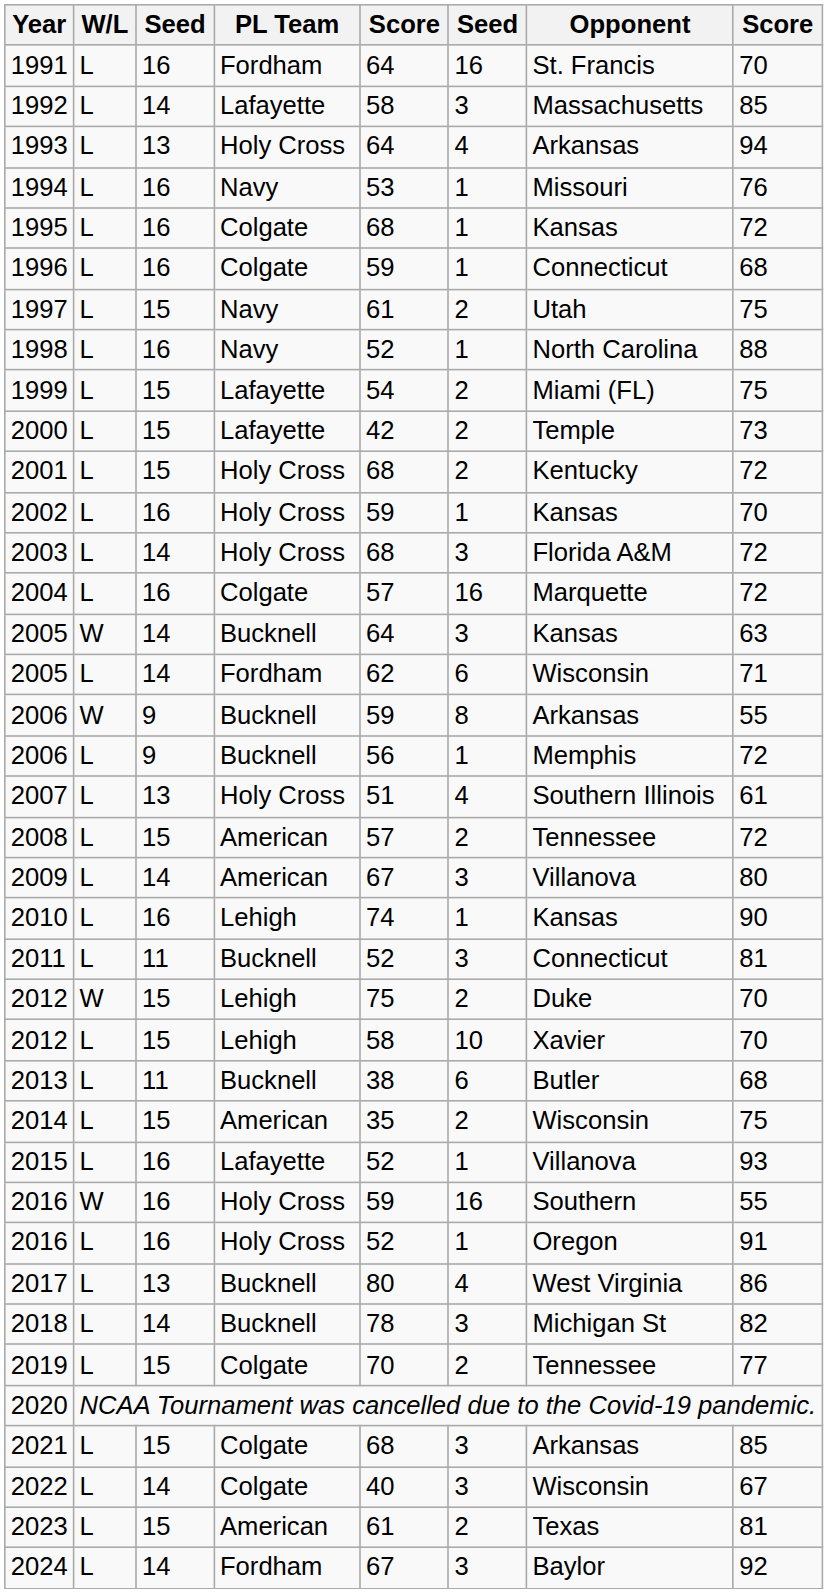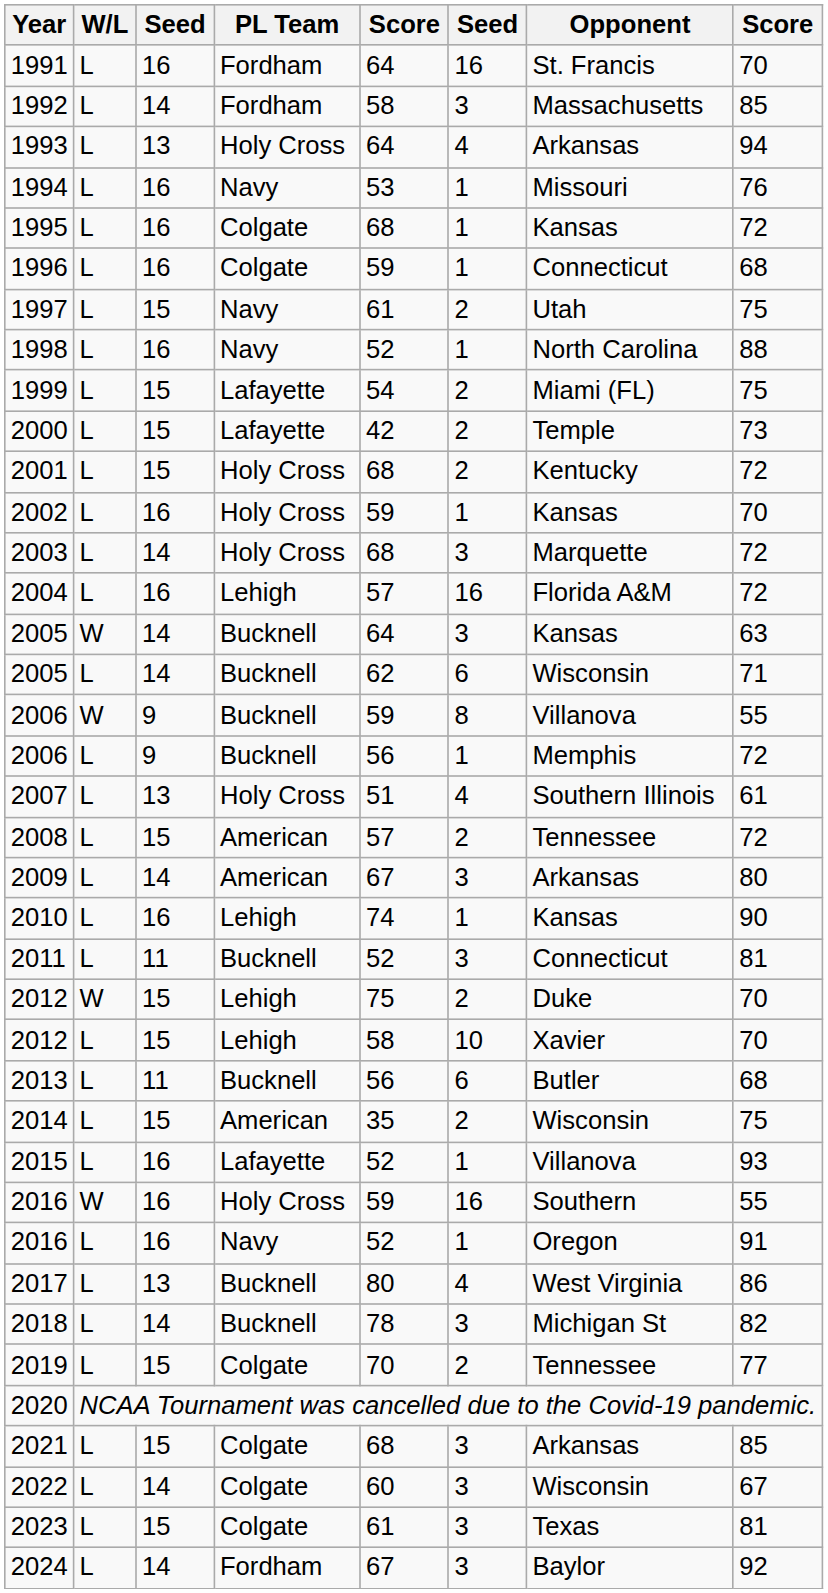 <table class="wikitable sortable" style="text-align:center: inline-table;">
 <tr>
 <th>Year</th>
 <th>W/L</th>
 <th>Seed</th>
 <th>PL Team</th>
 <th>Score</th>
 <th>Seed</th>
 <th>Opponent</th>
 <th>Score</th>
 </tr>
 <tr>
 <td>1991</td>
 <td>L</td>
 <td>16</td>
 <td>Fordham</td>
 <td>64</td>
 <td>16</td>
 <td>St. Francis</td>
 <td>70</td>
 </tr>
 <tr>
 <td>1992</td>
 <td>L</td>
 <td>14</td>
-<td>Lafayette</td>
+<td>Fordham</td>
 <td>58</td>
 <td>3</td>
 <td>Massachusetts</td>
 <td>85</td>
 </tr>
 <tr>
 <td>1993</td>
 <td>L</td>
 <td>13</td>
 <td>Holy Cross</td>
 <td>64</td>
 <td>4</td>
 <td>Arkansas</td>
 <td>94</td>
 </tr>
 <tr>
 <td>1994</td>
 <td>L</td>
 <td>16</td>
 <td>Navy</td>
 <td>53</td>
 <td>1</td>
 <td>Missouri</td>
 <td>76</td>
 </tr>
 <tr>
 <td>1995</td>
 <td>L</td>
 <td>16</td>
 <td>Colgate</td>
 <td>68</td>
 <td>1</td>
 <td>Kansas</td>
 <td>72</td>
 </tr>
 <tr>
 <td>1996</td>
 <td>L</td>
 <td>16</td>
 <td>Colgate</td>
 <td>59</td>
 <td>1</td>
 <td>Connecticut</td>
 <td>68</td>
 </tr>
 <tr>
 <td>1997</td>
 <td>L</td>
 <td>15</td>
 <td>Navy</td>
 <td>61</td>
 <td>2</td>
 <td>Utah</td>
 <td>75</td>
 </tr>
 <tr>
 <td>1998</td>
 <td>L</td>
 <td>16</td>
 <td>Navy</td>
 <td>52</td>
 <td>1</td>
 <td>North Carolina</td>
 <td>88</td>
 </tr>
 <tr>
 <td>1999</td>
 <td>L</td>
 <td>15</td>
 <td>Lafayette</td>
 <td>54</td>
 <td>2</td>
 <td>Miami (FL)</td>
 <td>75</td>
 </tr>
 <tr>
 <td>2000</td>
 <td>L</td>
 <td>15</td>
 <td>Lafayette</td>
 <td>42</td>
 <td>2</td>
 <td>Temple</td>
 <td>73</td>
 </tr>
 <tr>
 <td>2001</td>
 <td>L</td>
 <td>15</td>
 <td>Holy Cross</td>
 <td>68</td>
 <td>2</td>
 <td>Kentucky</td>
 <td>72</td>
 </tr>
 <tr>
 <td>2002</td>
 <td>L</td>
 <td>16</td>
 <td>Holy Cross</td>
 <td>59</td>
 <td>1</td>
 <td>Kansas</td>
 <td>70</td>
 </tr>
 <tr>
 <td>2003</td>
 <td>L</td>
 <td>14</td>
 <td>Holy Cross</td>
 <td>68</td>
 <td>3</td>
-<td>Florida A&M</td>
+<td>Marquette</td>
 <td>72</td>
 </tr>
 <tr>
 <td>2004</td>
 <td>L</td>
 <td>16</td>
-<td>Colgate</td>
+<td>Lehigh</td>
 <td>57</td>
 <td>16</td>
-<td>Marquette</td>
+<td>Florida A&M</td>
 <td>72</td>
 </tr>
 <tr>
 <td>2005</td>
 <td>W</td>
 <td>14</td>
 <td>Bucknell</td>
 <td>64</td>
 <td>3</td>
 <td>Kansas</td>
 <td>63</td>
 </tr>
 <tr>
 <td>2005</td>
 <td>L</td>
 <td>14</td>
-<td>Fordham</td>
+<td>Bucknell</td>
 <td>62</td>
 <td>6</td>
 <td>Wisconsin</td>
 <td>71</td>
 </tr>
 <tr>
 <td>2006</td>
 <td>W</td>
 <td>9</td>
 <td>Bucknell</td>
 <td>59</td>
 <td>8</td>
-<td>Arkansas</td>
+<td>Villanova</td>
 <td>55</td>
 </tr>
 <tr>
 <td>2006</td>
 <td>L</td>
 <td>9</td>
 <td>Bucknell</td>
 <td>56</td>
 <td>1</td>
 <td>Memphis</td>
 <td>72</td>
 </tr>
 <tr>
 <td>2007</td>
 <td>L</td>
 <td>13</td>
 <td>Holy Cross</td>
 <td>51</td>
 <td>4</td>
 <td>Southern Illinois</td>
 <td>61</td>
 </tr>
 <tr>
 <td>2008</td>
 <td>L</td>
 <td>15</td>
 <td>American</td>
 <td>57</td>
 <td>2</td>
 <td>Tennessee</td>
 <td>72</td>
 </tr>
 <tr>
 <td>2009</td>
 <td>L</td>
 <td>14</td>
 <td>American</td>
 <td>67</td>
 <td>3</td>
-<td>Villanova</td>
+<td>Arkansas</td>
 <td>80</td>
 </tr>
 <tr>
 <td>2010</td>
 <td>L</td>
 <td>16</td>
 <td>Lehigh</td>
 <td>74</td>
 <td>1</td>
 <td>Kansas</td>
 <td>90</td>
 </tr>
 <tr>
 <td>2011</td>
 <td>L</td>
 <td>11</td>
 <td>Bucknell</td>
 <td>52</td>
 <td>3</td>
 <td>Connecticut</td>
 <td>81</td>
 </tr>
 <tr>
 <td>2012</td>
 <td>W</td>
 <td>15</td>
 <td>Lehigh</td>
 <td>75</td>
 <td>2</td>
 <td>Duke</td>
 <td>70</td>
 </tr>
 <tr>
 <td>2012</td>
 <td>L</td>
 <td>15</td>
 <td>Lehigh</td>
 <td>58</td>
 <td>10</td>
 <td>Xavier</td>
 <td>70</td>
 </tr>
 <tr>
 <td>2013</td>
 <td>L</td>
 <td>11</td>
 <td>Bucknell</td>
-<td>38</td>
+<td>56</td>
 <td>6</td>
 <td>Butler</td>
 <td>68</td>
 </tr>
 <tr>
 <td>2014</td>
 <td>L</td>
 <td>15</td>
 <td>American</td>
 <td>35</td>
 <td>2</td>
 <td>Wisconsin</td>
 <td>75</td>
 </tr>
 <tr>
 <td>2015</td>
 <td>L</td>
 <td>16</td>
 <td>Lafayette</td>
 <td>52</td>
 <td>1</td>
 <td>Villanova</td>
 <td>93</td>
 </tr>
 <tr>
 <td>2016</td>
 <td>W</td>
 <td>16</td>
 <td>Holy Cross</td>
 <td>59</td>
 <td>16</td>
 <td>Southern</td>
 <td>55</td>
 </tr>
 <tr>
 <td>2016</td>
 <td>L</td>
 <td>16</td>
-<td>Holy Cross</td>
+<td>Navy</td>
 <td>52</td>
 <td>1</td>
 <td>Oregon</td>
 <td>91</td>
 </tr>
 <tr>
 <td>2017</td>
 <td>L</td>
 <td>13</td>
 <td>Bucknell</td>
 <td>80</td>
 <td>4</td>
 <td>West Virginia</td>
 <td>86</td>
 </tr>
 <tr>
 <td>2018</td>
 <td>L</td>
 <td>14</td>
 <td>Bucknell</td>
 <td>78</td>
 <td>3</td>
 <td>Michigan St</td>
 <td>82</td>
 </tr>
 <tr>
 <td>2019</td>
 <td>L</td>
 <td>15</td>
 <td>Colgate</td>
 <td>70</td>
 <td>2</td>
 <td>Tennessee</td>
 <td>77</td>
 </tr>
 <tr>
 <td>2020</td>
 <td colspan=7><em>NCAA Tournament was cancelled due to the Covid-19 pandemic. </em></td>
 </tr>
 <tr>
 <td>2021</td>
 <td>L</td>
 <td>15</td>
 <td>Colgate</td>
 <td>68</td>
 <td>3</td>
 <td>Arkansas</td>
 <td>85</td>
 </tr>
 <tr>
 <td>2022</td>
 <td>L</td>
 <td>14</td>
 <td>Colgate</td>
-<td>40</td>
+<td>60</td>
 <td>3</td>
 <td>Wisconsin</td>
 <td>67</td>
 </tr>
 <tr>
 <td>2023</td>
 <td>L</td>
 <td>15</td>
-<td>American</td>
+<td>Colgate</td>
 <td>61</td>
-<td>2</td>
+<td>3</td>
 <td>Texas</td>
 <td>81</td>
 </tr>
 <tr>
 <td>2024</td>
 <td>L</td>
 <td>14</td>
 <td>Fordham</td>
 <td>67</td>
 <td>3</td>
 <td>Baylor</td>
 <td>92</td>
 </tr>
 </table>
